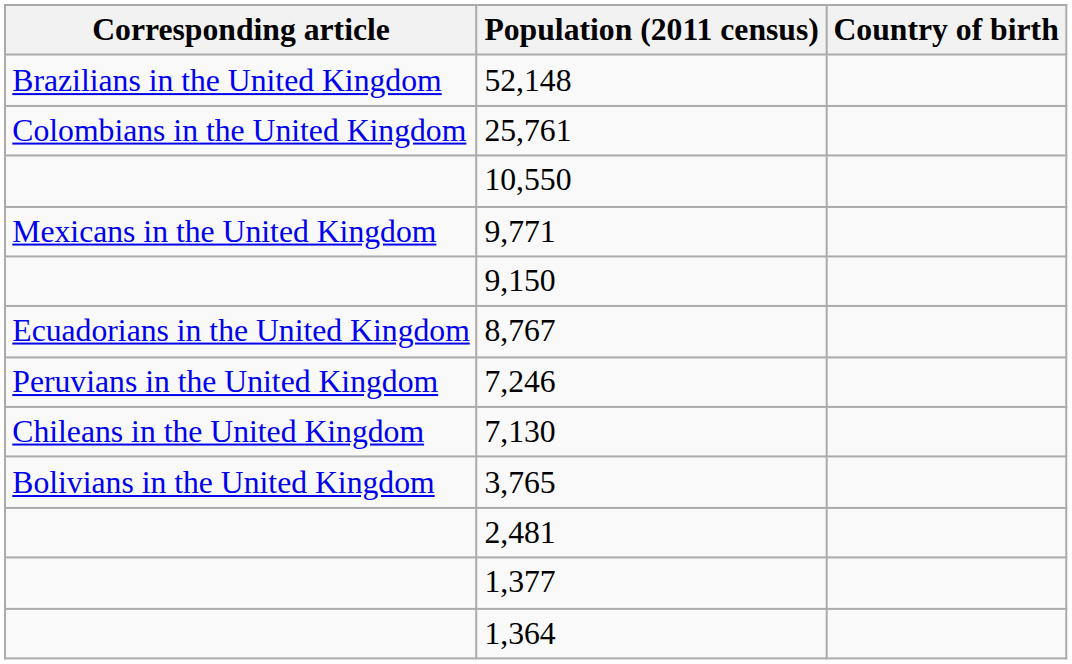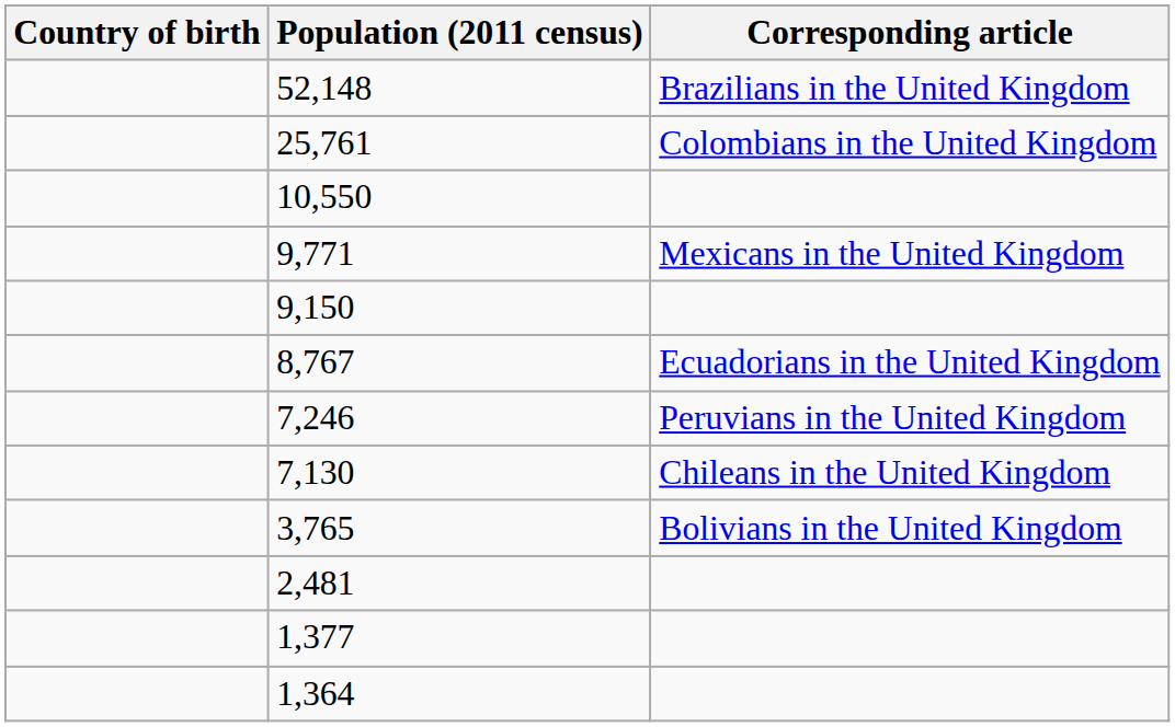 <table class="wikitable sortable">
 <tr>
+<th>Country of birth</th>
+<th>Population (2011 census)</th>
 <th class="unsortable">Corresponding article</th>
-<th>Population (2011 census)</th>
-<th>Country of birth</th>
 </tr>
 <tr>
+<td></td>
+<td>52,148</td>
 <td><a href='#'>Brazilians in the United Kingdom</a></td>
-<td>52,148</td>
-<td></td>
 </tr>
 <tr>
+<td></td>
+<td>25,761</td>
 <td><a href='#'>Colombians in the United Kingdom</a></td>
-<td>25,761</td>
-<td></td>
 </tr>
 <tr>
 <td></td>
 <td>10,550</td>
 <td></td>
 </tr>
 <tr>
+<td></td>
+<td>9,771</td>
 <td><a href='#'>Mexicans in the United Kingdom</a></td>
-<td>9,771</td>
-<td></td>
 </tr>
 <tr>
 <td></td>
 <td>9,150</td>
 <td></td>
 </tr>
 <tr>
+<td></td>
+<td>8,767</td>
 <td><a href='#'>Ecuadorians in the United Kingdom</a></td>
-<td>8,767</td>
-<td></td>
 </tr>
 <tr>
+<td></td>
+<td>7,246</td>
 <td><a href='#'>Peruvians in the United Kingdom</a></td>
-<td>7,246</td>
-<td></td>
 </tr>
 <tr>
+<td></td>
+<td>7,130</td>
 <td><a href='#'>Chileans in the United Kingdom</a></td>
-<td>7,130</td>
-<td></td>
 </tr>
 <tr>
+<td></td>
+<td>3,765</td>
 <td><a href='#'>Bolivians in the United Kingdom</a></td>
-<td>3,765</td>
-<td></td>
 </tr>
 <tr>
 <td></td>
 <td>2,481</td>
 <td></td>
 </tr>
 <tr>
 <td></td>
 <td>1,377</td>
 <td></td>
 </tr>
 <tr>
 <td></td>
 <td>1,364</td>
 <td></td>
 </tr>
 </table>
